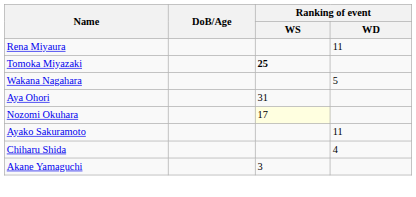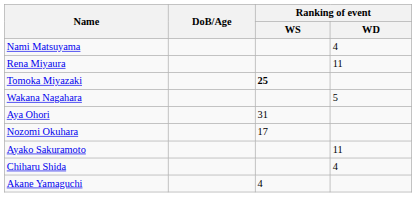 <table class="wikitable"  style="width:600px; font-size:95%;">
 <tr>
 <th align="left" rowspan="2">Name</th>
 <th align="left" rowspan="2">DoB/Age</th>
 <th align="center" colspan="2">Ranking of event</th>
 </tr>
 <tr>
 <th align="center">WS</th>
 <th align="center">WD</th>
+</tr>
+<tr>
+<td align="left"><a href='#'>Nami Matsuyama</a></td>
+<td align="left"></td>
+<td></td>
+<td>4</td>
 </tr>
 <tr>
 <td align="left"><a href='#'>Rena Miyaura</a></td>
 <td align="left"></td>
 <td></td>
 <td>11</td>
 </tr>
 <tr>
 <td align="left"><a href='#'>Tomoka Miyazaki</a></td>
 <td align="left"></td>
 <td><strong>25</strong></td>
 <td></td>
 </tr>
 <tr>
 <td align="left"><a href='#'>Wakana Nagahara</a></td>
 <td align="left"></td>
 <td></td>
 <td>5</td>
 </tr>
 <tr>
 <td align="left"><a href='#'>Aya Ohori</a></td>
 <td align="left"></td>
 <td>31</td>
 <td></td>
 </tr>
 <tr>
 <td align="left"><a href='#'>Nozomi Okuhara</a></td>
 <td align="left"></td>
-<td style="background: lightyellow;">17</td>
+<td>17</td>
 <td></td>
 </tr>
 <tr>
 <td align="left"><a href='#'>Ayako Sakuramoto</a></td>
 <td align="left"></td>
 <td></td>
 <td>11</td>
 </tr>
 <tr>
 <td align="left"><a href='#'>Chiharu Shida</a></td>
 <td align="left"></td>
 <td></td>
 <td>4</td>
 </tr>
 <tr>
 <td align="left"><a href='#'>Akane Yamaguchi</a></td>
 <td align="left"></td>
-<td>3</td>
+<td>4</td>
 <td></td>
 </tr>
 </table>
